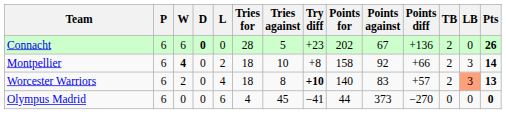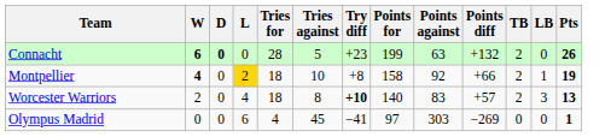 <table class="wikitable" style="text-align: center;">
 <tr>
 <th width="200">Team</th>
-<th width="20">P</th>
 <th width="20">W</th>
 <th width="20">D</th>
 <th width="20">L</th>
 <th width="20">Tries for</th>
 <th width="20">Tries against</th>
 <th width="20">Try diff</th>
 <th width="20">Points for</th>
 <th width="20">Points against</th>
 <th width="25">Points diff</th>
 <th width="20">TB</th>
 <th width="20">LB</th>
 <th width="20">Pts</th>
 </tr>
 <tr bgcolor="#ccffcc">
 <td align=left> <a href='#'>Connacht</a></td>
-<td>6</td>
-<td>6</td>
+<td><strong>6</strong></td>
 <td><strong>0</strong></td>
 <td>0</td>
 <td>28</td>
 <td>5</td>
 <td>+23</td>
-<td>202</td>
-<td>67</td>
-<td>+136</td>
+<td>199</td>
+<td>63</td>
+<td>+132</td>
 <td>2</td>
 <td>0</td>
 <td><strong>26</strong></td>
 </tr>
 <tr>
 <td align=left> <a href='#'>Montpellier</a></td>
-<td>6</td>
 <td><strong>4</strong></td>
 <td>0</td>
-<td>2</td>
+<td style="background: gold;">2</td>
 <td>18</td>
 <td>10</td>
 <td>+8</td>
 <td>158</td>
 <td>92</td>
 <td>+66</td>
 <td>2</td>
-<td>3</td>
-<td><strong>14</strong></td>
+<td>1</td>
+<td><strong>19</strong></td>
 </tr>
 <tr>
 <td align=left> <a href='#'>Worcester Warriors</a></td>
-<td>6</td>
 <td>2</td>
 <td>0</td>
 <td>4</td>
 <td>18</td>
 <td>8</td>
 <td><strong>+10</strong></td>
 <td>140</td>
 <td>83</td>
 <td>+57</td>
 <td>2</td>
-<td style="background: lightsalmon;">3</td>
+<td>3</td>
 <td><strong>13</strong></td>
 </tr>
 <tr>
 <td align=left> <a href='#'>Olympus Madrid</a></td>
-<td>6</td>
 <td>0</td>
 <td>0</td>
 <td>6</td>
 <td>4</td>
 <td>45</td>
 <td>−41</td>
-<td>44</td>
-<td>373</td>
-<td>−270</td>
+<td>97</td>
+<td>303</td>
+<td>−269</td>
 <td>0</td>
 <td>0</td>
-<td><strong>0</strong></td>
+<td><strong>1</strong></td>
 </tr>
 </table>
